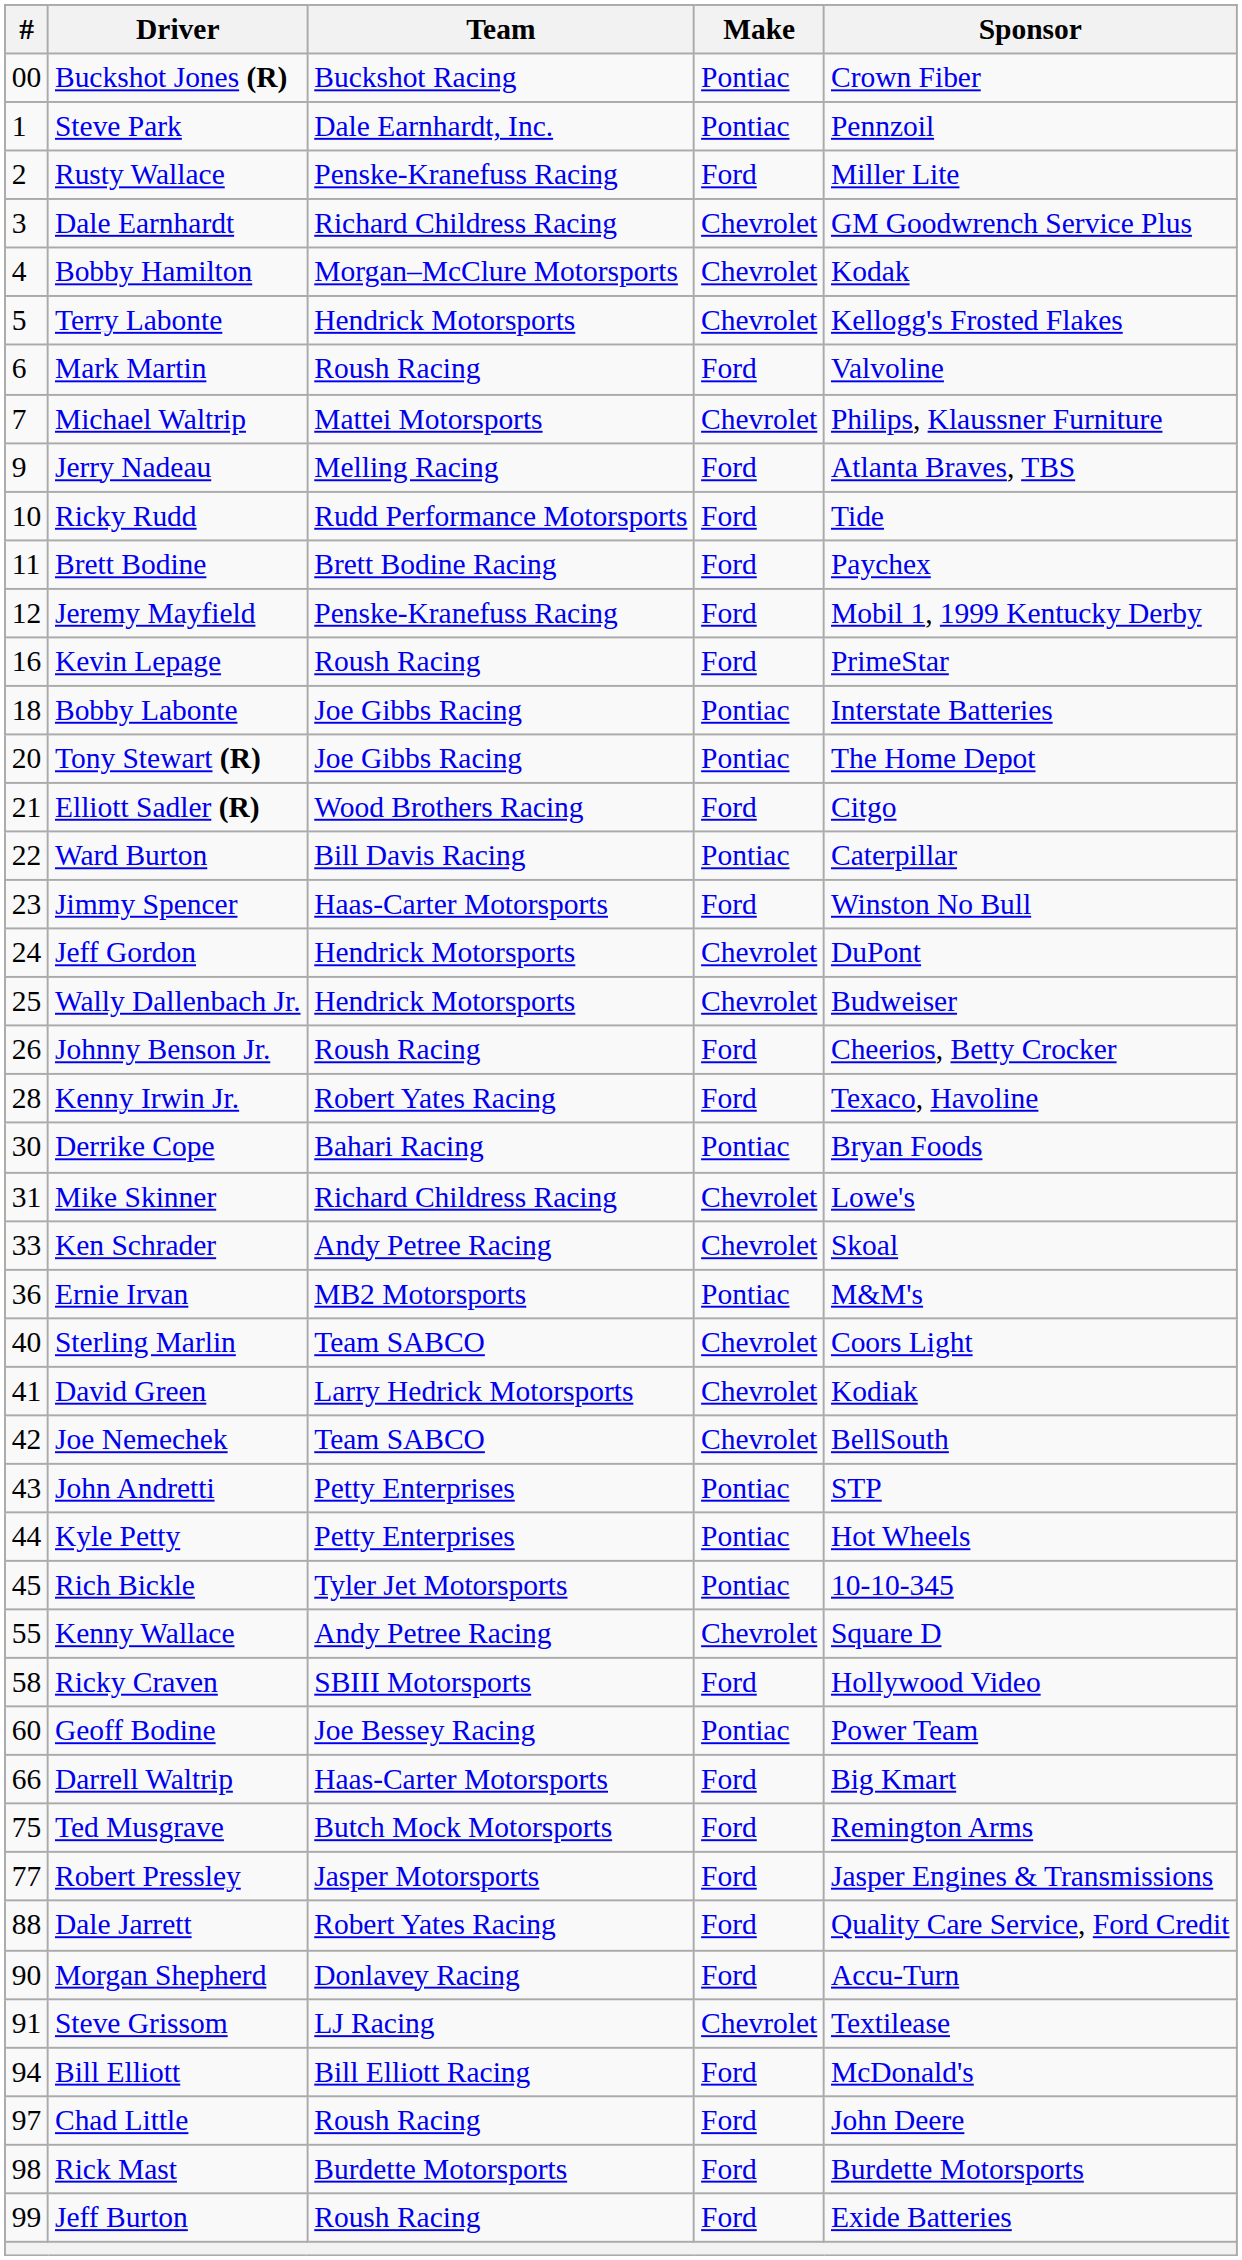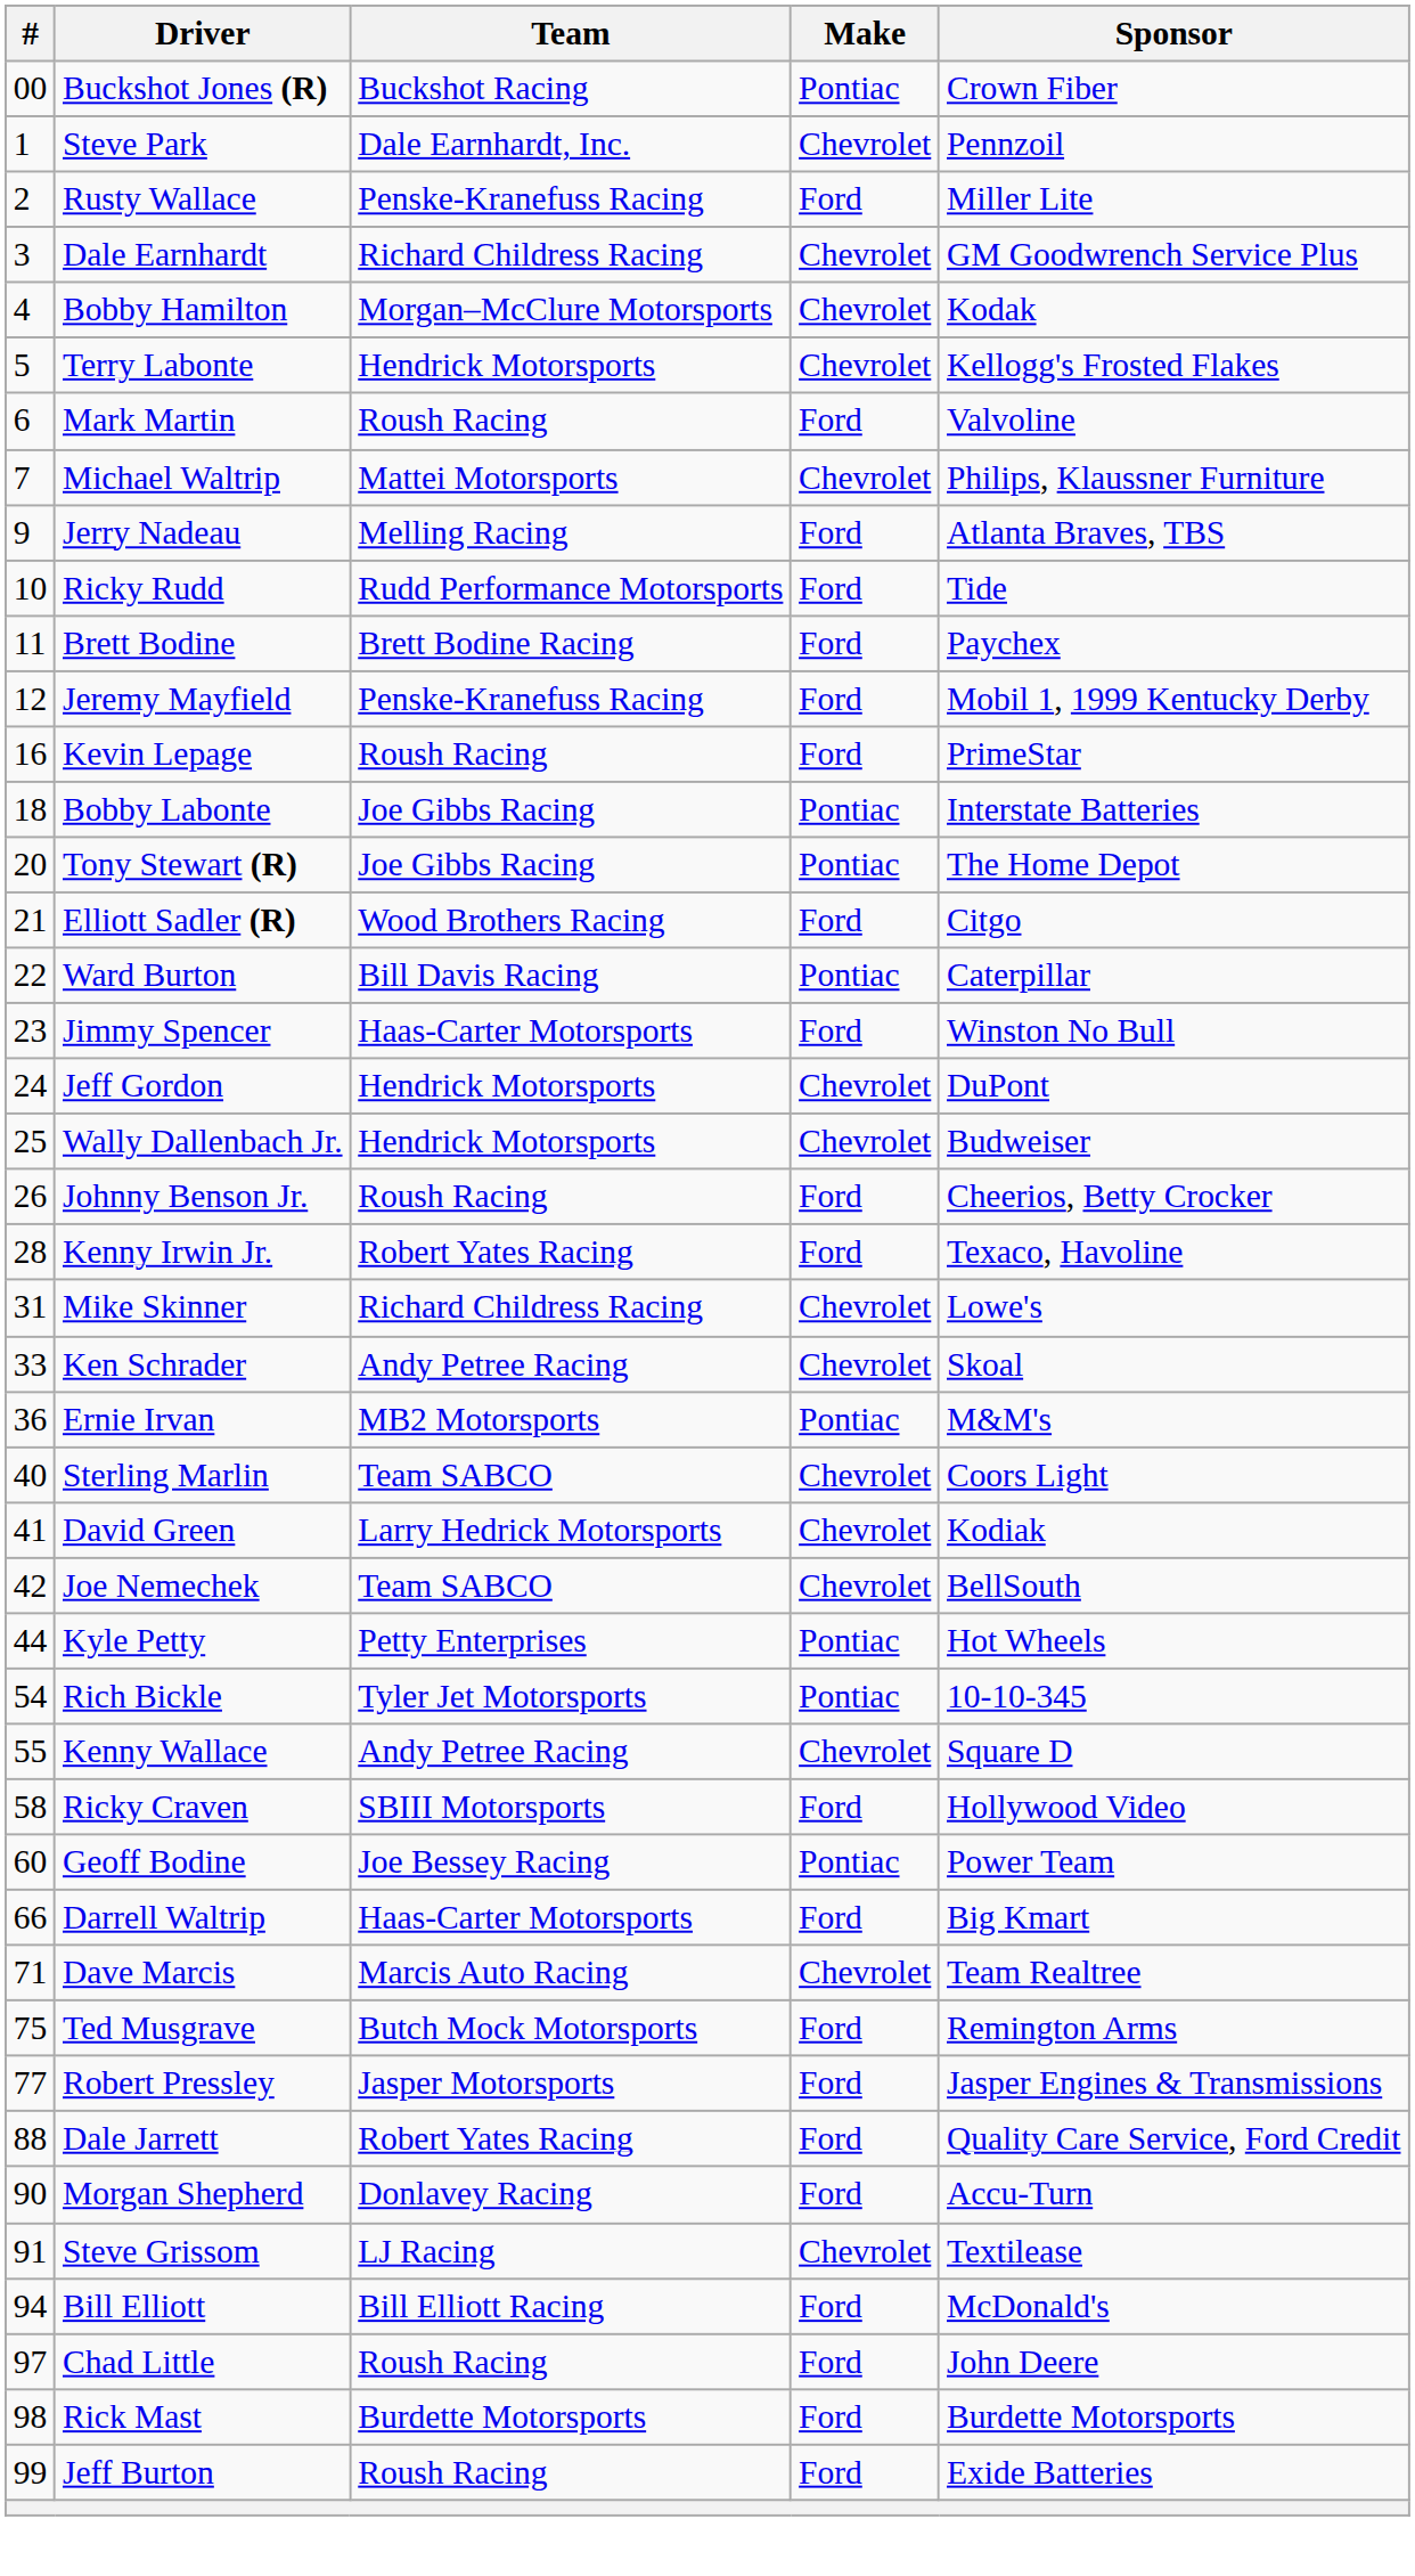 <table class="wikitable" style="font-size:95%">
 <tr>
 <th>#</th>
 <th>Driver</th>
 <th>Team</th>
 <th>Make</th>
 <th>Sponsor</th>
 </tr>
 <tr>
 <td>00</td>
 <td><a href='#'>Buckshot Jones</a> <strong>(R)</strong></td>
 <td><a href='#'>Buckshot Racing</a></td>
 <td><a href='#'>Pontiac</a></td>
 <td><a href='#'>Crown Fiber</a></td>
 </tr>
 <tr>
 <td>1</td>
 <td><a href='#'>Steve Park</a></td>
 <td><a href='#'>Dale Earnhardt, Inc.</a></td>
-<td><a href='#'>Pontiac</a></td>
+<td><a href='#'>Chevrolet</a></td>
 <td><a href='#'>Pennzoil</a></td>
 </tr>
 <tr>
 <td>2</td>
 <td><a href='#'>Rusty Wallace</a></td>
 <td><a href='#'>Penske-Kranefuss Racing</a></td>
 <td><a href='#'>Ford</a></td>
 <td><a href='#'>Miller Lite</a></td>
 </tr>
 <tr>
 <td>3</td>
 <td><a href='#'>Dale Earnhardt</a></td>
 <td><a href='#'>Richard Childress Racing</a></td>
 <td><a href='#'>Chevrolet</a></td>
 <td><a href='#'>GM Goodwrench Service Plus</a></td>
 </tr>
 <tr>
 <td>4</td>
 <td><a href='#'>Bobby Hamilton</a></td>
 <td><a href='#'>Morgan–McClure Motorsports</a></td>
 <td><a href='#'>Chevrolet</a></td>
 <td><a href='#'>Kodak</a></td>
 </tr>
 <tr>
 <td>5</td>
 <td><a href='#'>Terry Labonte</a></td>
 <td><a href='#'>Hendrick Motorsports</a></td>
 <td><a href='#'>Chevrolet</a></td>
 <td><a href='#'>Kellogg's Frosted Flakes</a></td>
 </tr>
 <tr>
 <td>6</td>
 <td><a href='#'>Mark Martin</a></td>
 <td><a href='#'>Roush Racing</a></td>
 <td><a href='#'>Ford</a></td>
 <td><a href='#'>Valvoline</a></td>
 </tr>
 <tr>
 <td>7</td>
 <td><a href='#'>Michael Waltrip</a></td>
 <td><a href='#'>Mattei Motorsports</a></td>
 <td><a href='#'>Chevrolet</a></td>
 <td><a href='#'>Philips</a>, <a href='#'>Klaussner Furniture</a></td>
 </tr>
 <tr>
 <td>9</td>
 <td><a href='#'>Jerry Nadeau</a></td>
 <td><a href='#'>Melling Racing</a></td>
 <td><a href='#'>Ford</a></td>
 <td><a href='#'>Atlanta Braves</a>, <a href='#'>TBS</a></td>
 </tr>
 <tr>
 <td>10</td>
 <td><a href='#'>Ricky Rudd</a></td>
 <td><a href='#'>Rudd Performance Motorsports</a></td>
 <td><a href='#'>Ford</a></td>
 <td><a href='#'>Tide</a></td>
 </tr>
 <tr>
 <td>11</td>
 <td><a href='#'>Brett Bodine</a></td>
 <td><a href='#'>Brett Bodine Racing</a></td>
 <td><a href='#'>Ford</a></td>
 <td><a href='#'>Paychex</a></td>
 </tr>
 <tr>
 <td>12</td>
 <td><a href='#'>Jeremy Mayfield</a></td>
 <td><a href='#'>Penske-Kranefuss Racing</a></td>
 <td><a href='#'>Ford</a></td>
 <td><a href='#'>Mobil 1</a>, <a href='#'>1999 Kentucky Derby</a></td>
 </tr>
 <tr>
 <td>16</td>
 <td><a href='#'>Kevin Lepage</a></td>
 <td><a href='#'>Roush Racing</a></td>
 <td><a href='#'>Ford</a></td>
 <td><a href='#'>PrimeStar</a></td>
 </tr>
 <tr>
 <td>18</td>
 <td><a href='#'>Bobby Labonte</a></td>
 <td><a href='#'>Joe Gibbs Racing</a></td>
 <td><a href='#'>Pontiac</a></td>
 <td><a href='#'>Interstate Batteries</a></td>
 </tr>
 <tr>
 <td>20</td>
 <td><a href='#'>Tony Stewart</a> <strong>(R)</strong></td>
 <td><a href='#'>Joe Gibbs Racing</a></td>
 <td><a href='#'>Pontiac</a></td>
 <td><a href='#'>The Home Depot</a></td>
 </tr>
 <tr>
 <td>21</td>
 <td><a href='#'>Elliott Sadler</a> <strong>(R)</strong></td>
 <td><a href='#'>Wood Brothers Racing</a></td>
 <td><a href='#'>Ford</a></td>
 <td><a href='#'>Citgo</a></td>
 </tr>
 <tr>
 <td>22</td>
 <td><a href='#'>Ward Burton</a></td>
 <td><a href='#'>Bill Davis Racing</a></td>
 <td><a href='#'>Pontiac</a></td>
 <td><a href='#'>Caterpillar</a></td>
 </tr>
 <tr>
 <td>23</td>
 <td><a href='#'>Jimmy Spencer</a></td>
 <td><a href='#'>Haas-Carter Motorsports</a></td>
 <td><a href='#'>Ford</a></td>
 <td><a href='#'>Winston No Bull</a></td>
 </tr>
 <tr>
 <td>24</td>
 <td><a href='#'>Jeff Gordon</a></td>
 <td><a href='#'>Hendrick Motorsports</a></td>
 <td><a href='#'>Chevrolet</a></td>
 <td><a href='#'>DuPont</a></td>
 </tr>
 <tr>
 <td>25</td>
 <td><a href='#'>Wally Dallenbach Jr.</a></td>
 <td><a href='#'>Hendrick Motorsports</a></td>
 <td><a href='#'>Chevrolet</a></td>
 <td><a href='#'>Budweiser</a></td>
 </tr>
 <tr>
 <td>26</td>
 <td><a href='#'>Johnny Benson Jr.</a></td>
 <td><a href='#'>Roush Racing</a></td>
 <td><a href='#'>Ford</a></td>
 <td><a href='#'>Cheerios</a>, <a href='#'>Betty Crocker</a></td>
 </tr>
 <tr>
 <td>28</td>
 <td><a href='#'>Kenny Irwin Jr.</a></td>
 <td><a href='#'>Robert Yates Racing</a></td>
 <td><a href='#'>Ford</a></td>
 <td><a href='#'>Texaco</a>, <a href='#'>Havoline</a></td>
 </tr>
 <tr>
-<td>30</td>
-<td><a href='#'>Derrike Cope</a></td>
-<td><a href='#'>Bahari Racing</a></td>
-<td><a href='#'>Pontiac</a></td>
-<td><a href='#'>Bryan Foods</a></td>
-</tr>
-<tr>
 <td>31</td>
 <td><a href='#'>Mike Skinner</a></td>
 <td><a href='#'>Richard Childress Racing</a></td>
 <td><a href='#'>Chevrolet</a></td>
 <td><a href='#'>Lowe's</a></td>
 </tr>
 <tr>
 <td>33</td>
 <td><a href='#'>Ken Schrader</a></td>
 <td><a href='#'>Andy Petree Racing</a></td>
 <td><a href='#'>Chevrolet</a></td>
 <td><a href='#'>Skoal</a></td>
 </tr>
 <tr>
 <td>36</td>
 <td><a href='#'>Ernie Irvan</a></td>
 <td><a href='#'>MB2 Motorsports</a></td>
 <td><a href='#'>Pontiac</a></td>
 <td><a href='#'>M&M's</a></td>
 </tr>
 <tr>
 <td>40</td>
 <td><a href='#'>Sterling Marlin</a></td>
 <td><a href='#'>Team SABCO</a></td>
 <td><a href='#'>Chevrolet</a></td>
 <td><a href='#'>Coors Light</a></td>
 </tr>
 <tr>
 <td>41</td>
 <td><a href='#'>David Green</a></td>
 <td><a href='#'>Larry Hedrick Motorsports</a></td>
 <td><a href='#'>Chevrolet</a></td>
 <td><a href='#'>Kodiak</a></td>
 </tr>
 <tr>
 <td>42</td>
 <td><a href='#'>Joe Nemechek</a></td>
 <td><a href='#'>Team SABCO</a></td>
 <td><a href='#'>Chevrolet</a></td>
 <td><a href='#'>BellSouth</a></td>
 </tr>
 <tr>
-<td>43</td>
-<td><a href='#'>John Andretti</a></td>
-<td><a href='#'>Petty Enterprises</a></td>
-<td><a href='#'>Pontiac</a></td>
-<td><a href='#'>STP</a></td>
-</tr>
-<tr>
 <td>44</td>
 <td><a href='#'>Kyle Petty</a></td>
 <td><a href='#'>Petty Enterprises</a></td>
 <td><a href='#'>Pontiac</a></td>
 <td><a href='#'>Hot Wheels</a></td>
 </tr>
 <tr>
-<td>45</td>
+<td>54</td>
 <td><a href='#'>Rich Bickle</a></td>
 <td><a href='#'>Tyler Jet Motorsports</a></td>
 <td><a href='#'>Pontiac</a></td>
 <td><a href='#'>10-10-345</a></td>
 </tr>
 <tr>
 <td>55</td>
 <td><a href='#'>Kenny Wallace</a></td>
 <td><a href='#'>Andy Petree Racing</a></td>
 <td><a href='#'>Chevrolet</a></td>
 <td><a href='#'>Square D</a></td>
 </tr>
 <tr>
 <td>58</td>
 <td><a href='#'>Ricky Craven</a></td>
 <td><a href='#'>SBIII Motorsports</a></td>
 <td><a href='#'>Ford</a></td>
 <td><a href='#'>Hollywood Video</a></td>
 </tr>
 <tr>
 <td>60</td>
 <td><a href='#'>Geoff Bodine</a></td>
 <td><a href='#'>Joe Bessey Racing</a></td>
 <td><a href='#'>Pontiac</a></td>
 <td><a href='#'>Power Team</a></td>
 </tr>
 <tr>
 <td>66</td>
 <td><a href='#'>Darrell Waltrip</a></td>
 <td><a href='#'>Haas-Carter Motorsports</a></td>
 <td><a href='#'>Ford</a></td>
 <td><a href='#'>Big Kmart</a></td>
+</tr>
+<tr>
+<td>71</td>
+<td><a href='#'>Dave Marcis</a></td>
+<td><a href='#'>Marcis Auto Racing</a></td>
+<td><a href='#'>Chevrolet</a></td>
+<td><a href='#'>Team Realtree</a></td>
 </tr>
 <tr>
 <td>75</td>
 <td><a href='#'>Ted Musgrave</a></td>
 <td><a href='#'>Butch Mock Motorsports</a></td>
 <td><a href='#'>Ford</a></td>
 <td><a href='#'>Remington Arms</a></td>
 </tr>
 <tr>
 <td>77</td>
 <td><a href='#'>Robert Pressley</a></td>
 <td><a href='#'>Jasper Motorsports</a></td>
 <td><a href='#'>Ford</a></td>
 <td><a href='#'>Jasper Engines & Transmissions</a></td>
 </tr>
 <tr>
 <td>88</td>
 <td><a href='#'>Dale Jarrett</a></td>
 <td><a href='#'>Robert Yates Racing</a></td>
 <td><a href='#'>Ford</a></td>
 <td><a href='#'>Quality Care Service</a>, <a href='#'>Ford Credit</a></td>
 </tr>
 <tr>
 <td>90</td>
 <td><a href='#'>Morgan Shepherd</a></td>
 <td><a href='#'>Donlavey Racing</a></td>
 <td><a href='#'>Ford</a></td>
 <td><a href='#'>Accu-Turn</a></td>
 </tr>
 <tr>
 <td>91</td>
 <td><a href='#'>Steve Grissom</a></td>
 <td><a href='#'>LJ Racing</a></td>
 <td><a href='#'>Chevrolet</a></td>
 <td><a href='#'>Textilease</a></td>
 </tr>
 <tr>
 <td>94</td>
 <td><a href='#'>Bill Elliott</a></td>
 <td><a href='#'>Bill Elliott Racing</a></td>
 <td><a href='#'>Ford</a></td>
 <td><a href='#'>McDonald's</a></td>
 </tr>
 <tr>
 <td>97</td>
 <td><a href='#'>Chad Little</a></td>
 <td><a href='#'>Roush Racing</a></td>
 <td><a href='#'>Ford</a></td>
 <td><a href='#'>John Deere</a></td>
 </tr>
 <tr>
 <td>98</td>
 <td><a href='#'>Rick Mast</a></td>
 <td><a href='#'>Burdette Motorsports</a></td>
 <td><a href='#'>Ford</a></td>
 <td><a href='#'>Burdette Motorsports</a></td>
 </tr>
 <tr>
 <td>99</td>
 <td><a href='#'>Jeff Burton</a></td>
 <td><a href='#'>Roush Racing</a></td>
 <td><a href='#'>Ford</a></td>
 <td><a href='#'>Exide Batteries</a></td>
 </tr>
 <tr>
 <th colspan="5"></th>
 </tr>
 </table>
